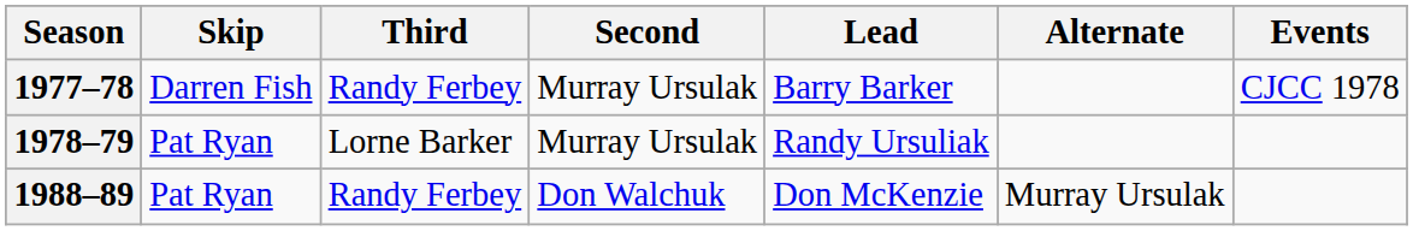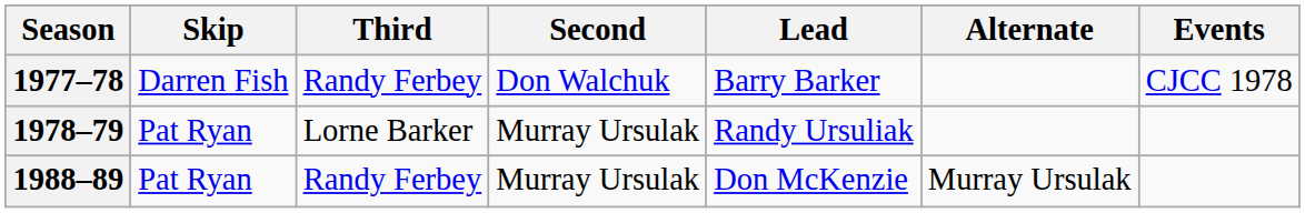 <table class="wikitable">
 <tr>
 <th scope="col">Season</th>
 <th scope="col">Skip</th>
 <th scope="col">Third</th>
 <th scope="col">Second</th>
 <th scope="col">Lead</th>
 <th scope="col">Alternate</th>
 <th scope="col">Events</th>
 </tr>
 <tr>
 <th scope="row">1977–78</th>
 <td><a href='#'>Darren Fish</a></td>
 <td><a href='#'>Randy Ferbey</a></td>
-<td>Murray Ursulak</td>
+<td><a href='#'>Don Walchuk</a></td>
 <td><a href='#'>Barry Barker</a></td>
 <td></td>
 <td><a href='#'>CJCC</a> 1978 </td>
 </tr>
 <tr>
 <th scope="row">1978–79</th>
 <td><a href='#'>Pat Ryan</a></td>
 <td>Lorne Barker</td>
 <td>Murray Ursulak</td>
 <td><a href='#'>Randy Ursuliak</a></td>
 <td></td>
 <td> </td>
 </tr>
 <tr>
 <th scope="row">1988–89</th>
 <td><a href='#'>Pat Ryan</a></td>
 <td><a href='#'>Randy Ferbey</a></td>
-<td><a href='#'>Don Walchuk</a></td>
+<td>Murray Ursulak</td>
 <td><a href='#'>Don McKenzie</a></td>
 <td>Murray Ursulak</td>
 <td> <br> </td>
 </tr>
 </table>
